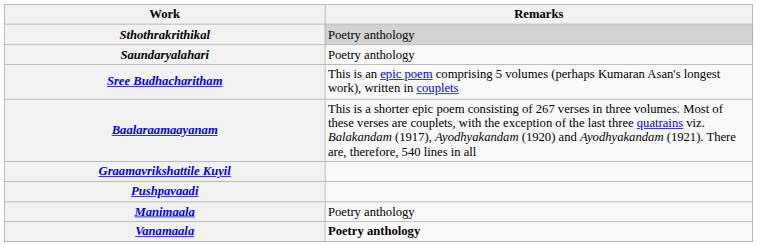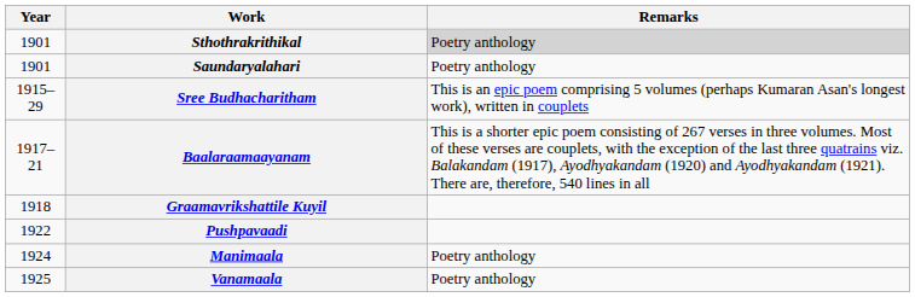 <table class="wikitable plainrowheaders sortable" style="width:75%">
 <tr>
+<th scope="col" style="width:5%">Year</th>
 <th scope="col" style="width:30%">Work</th>
 <th scope="col" style="width:40%">Remarks</th>
 </tr>
 <tr>
+<td style="text-align:center;">1901</td>
 <th scope="row"><em>Sthothrakrithikal</em></th>
 <td style="background: lightgrey;">Poetry anthology</td>
 </tr>
 <tr>
+<td style="text-align:center;">1901</td>
 <th scope="row"><em>Saundaryalahari</em></th>
 <td>Poetry anthology</td>
 </tr>
 <tr>
+<td style="text-align:center;">1915–29</td>
 <th scope="row"><em><a href='#'>Sree Budhacharitham</a></em></th>
 <td>This is an <a href='#'>epic poem</a> comprising 5 volumes (perhaps Kumaran Asan's longest work), written in <a href='#'>couplets</a></td>
 </tr>
 <tr>
+<td style="text-align:center;">1917–21</td>
 <th scope="row"><em><a href='#'>Baalaraamaayanam</a></em></th>
 <td>This is a shorter epic poem consisting of 267 verses in three volumes. Most of these verses are couplets, with the exception of the last three <a href='#'>quatrains</a> viz. <em>Balakandam</em> (1917), <em>Ayodhyakandam</em> (1920) and <em>Ayodhyakandam</em> (1921). There are, therefore, 540 lines in all</td>
 </tr>
 <tr>
+<td style="text-align:center;">1918</td>
 <th scope="row"><em><a href='#'>Graamavrikshattile Kuyil</a></em></th>
 <td></td>
 </tr>
 <tr>
+<td style="text-align:center;">1922</td>
 <th scope="row"><em><a href='#'>Pushpavaadi</a></em></th>
 <td></td>
 </tr>
 <tr>
+<td style="text-align:center;">1924</td>
 <th scope="row"><em><a href='#'>Manimaala</a></em></th>
 <td>Poetry anthology</td>
 </tr>
 <tr>
+<td style="text-align:center;">1925</td>
 <th scope="row"><em><a href='#'>Vanamaala</a></em></th>
-<td><strong>Poetry anthology</strong></td>
+<td>Poetry anthology</td>
 </tr>
 </table>
